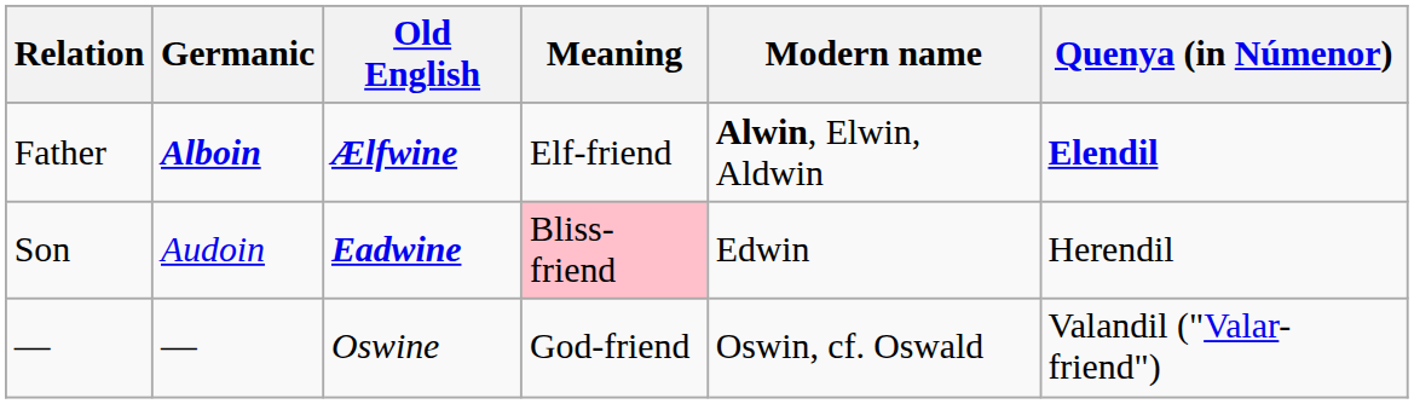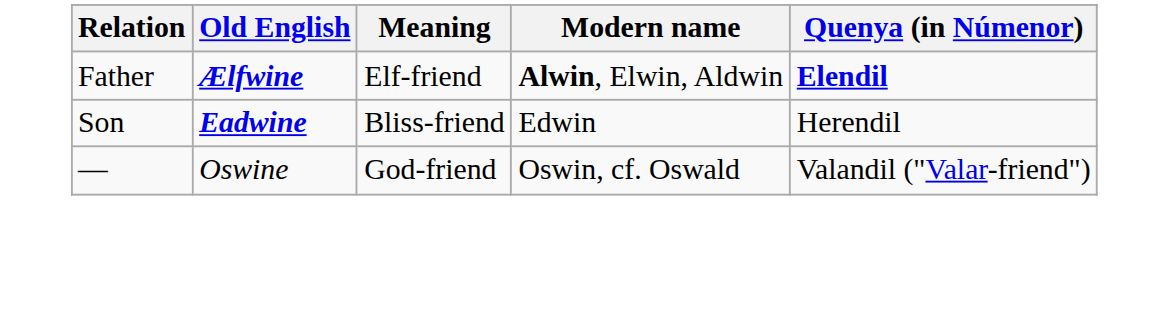 <table class="wikitable" style="margin: 1em auto;">
 <tr>
 <th>Relation</th>
-<th>Germanic</th>
 <th><a href='#'>Old English</a></th>
 <th>Meaning</th>
 <th>Modern name</th>
 <th><a href='#'>Quenya</a> (in <a href='#'>Númenor</a>)</th>
 </tr>
 <tr>
 <td>Father</td>
-<td><strong><em><a href='#'>Alboin</a></em></strong></td>
 <td><strong><em><a href='#'>Ælfwine</a></em></strong></td>
 <td>Elf-friend</td>
 <td><strong>Alwin</strong>, Elwin, Aldwin</td>
 <td><strong><a href='#'>Elendil</a></strong></td>
 </tr>
 <tr>
 <td>Son</td>
-<td><em><a href='#'>Audoin</a></em></td>
 <td><strong><em><a href='#'>Eadwine</a></em></strong></td>
-<td style="background: pink;">Bliss-friend</td>
+<td>Bliss-friend</td>
 <td>Edwin</td>
 <td>Herendil</td>
 </tr>
 <tr>
-<td>—</td>
 <td>—</td>
 <td><em>Oswine</em></td>
 <td>God-friend</td>
 <td>Oswin, cf. Oswald</td>
 <td>Valandil ("<a href='#'>Valar</a>-friend")</td>
 </tr>
 </table>
